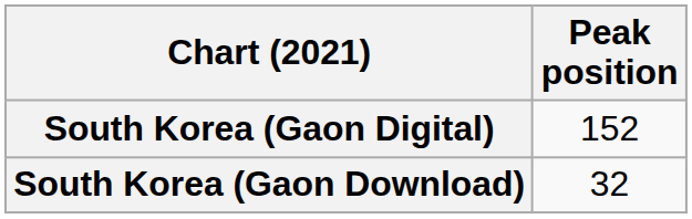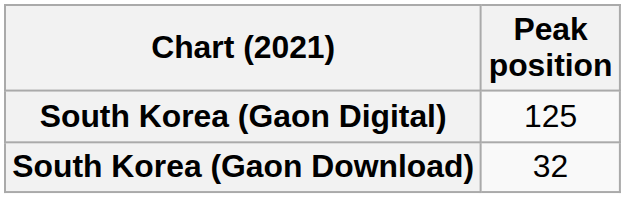 <table class="wikitable plainrowheaders" style="text-align:center">
 <tr>
 <th>Chart (2021)</th>
 <th>Peak<br>position</th>
 </tr>
 <tr>
 <th scope="row">South Korea (Gaon Digital)</th>
-<td>152</td>
+<td>125</td>
 </tr>
 <tr>
 <th scope="row">South Korea (Gaon Download)</th>
 <td>32</td>
 </tr>
 </table>
